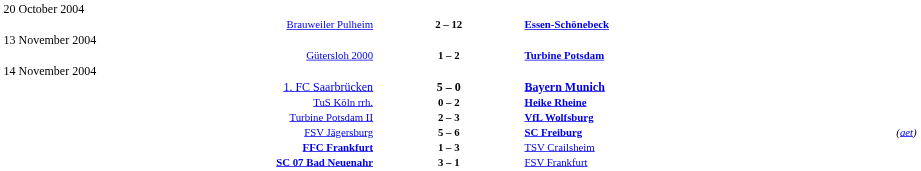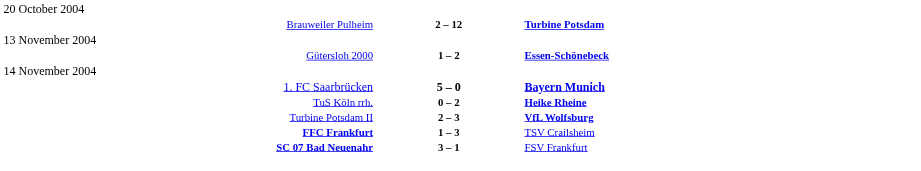 <table width=100% cellspacing=1>
 <tr>
 <th width=25%></th>
 <th width=10%></th>
 <th width=25%></th>
 <th></th>
 </tr>
 <tr>
 <td>20 October 2004</td>
 </tr>
 <tr style=font-size:90%>
 <td align=right><a href='#'>Brauweiler Pulheim</a></td>
 <td align=center><strong>2 – 12</strong></td>
-<td><strong><a href='#'>Essen-Schönebeck</a></strong></td>
+<td><strong><a href='#'>Turbine Potsdam</a></strong></td>
 </tr>
 <tr>
 <td>13 November 2004</td>
 </tr>
 <tr style=font-size:90%>
 <td align=right><a href='#'>Gütersloh 2000</a></td>
 <td align=center><strong>1 – 2</strong></td>
-<td><strong><a href='#'>Turbine Potsdam</a></strong></td>
+<td><strong><a href='#'>Essen-Schönebeck</a></strong></td>
 </tr>
 <tr>
 <td>14 November 2004</td>
 </tr>
 <tr>
 <td align=right><a href='#'>1. FC Saarbrücken</a></td>
 <td align=center><strong>5 – 0</strong></td>
 <td><strong><a href='#'>Bayern Munich</a></strong></td>
 </tr>
 <tr style=font-size:90%>
 <td align=right><a href='#'>TuS Köln rrh.</a></td>
 <td align=center><strong>0 – 2</strong></td>
 <td><strong><a href='#'>Heike Rheine</a></strong></td>
 </tr>
 <tr style=font-size:90%>
 <td align=right><a href='#'>Turbine Potsdam II</a></td>
 <td align=center><strong>2 – 3</strong></td>
 <td><strong><a href='#'>VfL Wolfsburg</a></strong></td>
 </tr>
 <tr style=font-size:90%>
-<td align=right><a href='#'>FSV Jägersburg</a></td>
-<td align=center><strong>5 – 6</strong></td>
-<td><strong><a href='#'>SC Freiburg</a></strong></td>
-<td><em>(<a href='#'>aet</a>)</em></td>
-</tr>
-<tr style=font-size:90%>
 <td align=right><strong><a href='#'>FFC Frankfurt</a></strong></td>
 <td align=center><strong>1 – 3</strong></td>
 <td><a href='#'>TSV Crailsheim</a></td>
 </tr>
 <tr style=font-size:90%>
 <td align=right><strong><a href='#'>SC 07 Bad Neuenahr</a></strong></td>
 <td align=center><strong>3 – 1</strong></td>
 <td><a href='#'>FSV Frankfurt</a></td>
 </tr>
 </table>
